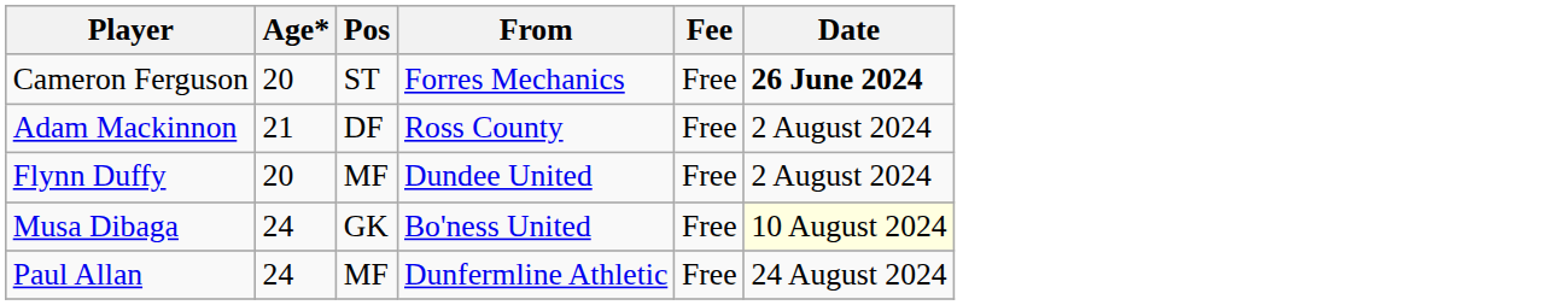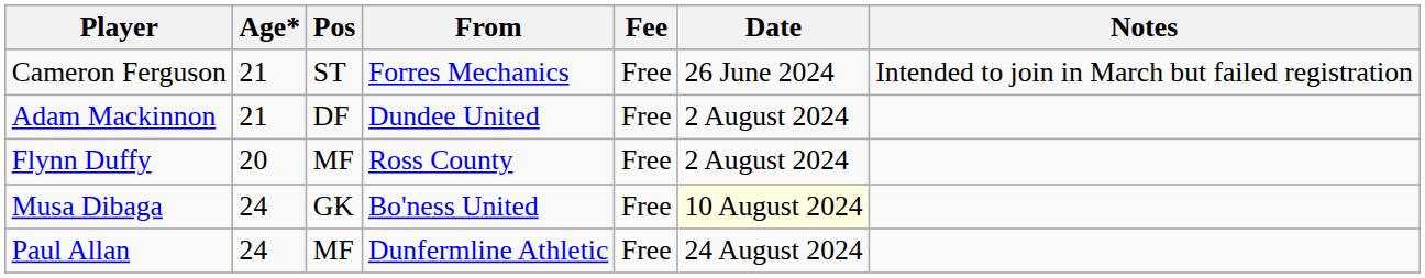 <table class="wikitable">
 <tr>
 <th>Player</th>
 <th>Age*</th>
 <th>Pos</th>
 <th>From</th>
 <th>Fee</th>
 <th>Date</th>
+<th>Notes</th>
 </tr>
 <tr>
 <td> Cameron Ferguson</td>
-<td>20</td>
+<td>21</td>
 <td>ST</td>
 <td> <a href='#'>Forres Mechanics</a></td>
 <td>Free</td>
-<td><strong>26 June 2024</strong></td>
+<td>26 June 2024</td>
+<td>Intended to join in March but failed registration</td>
 </tr>
 <tr>
 <td> <a href='#'>Adam Mackinnon</a></td>
 <td>21</td>
 <td>DF</td>
-<td> <a href='#'>Ross County</a></td>
+<td> <a href='#'>Dundee United</a></td>
 <td>Free</td>
 <td>2 August 2024</td>
+<td></td>
 </tr>
 <tr>
 <td> <a href='#'>Flynn Duffy</a></td>
 <td>20</td>
 <td>MF</td>
-<td> <a href='#'>Dundee United</a></td>
+<td> <a href='#'>Ross County</a></td>
 <td>Free</td>
 <td>2 August 2024</td>
+<td></td>
 </tr>
 <tr>
 <td> <a href='#'>Musa Dibaga</a></td>
 <td>24</td>
 <td>GK</td>
 <td> <a href='#'>Bo'ness United</a></td>
 <td>Free</td>
 <td style="background: lightyellow;">10 August 2024</td>
+<td></td>
 </tr>
 <tr>
 <td> <a href='#'>Paul Allan</a></td>
 <td>24</td>
 <td>MF</td>
 <td> <a href='#'>Dunfermline Athletic</a></td>
 <td>Free</td>
 <td>24 August 2024</td>
+<td></td>
 </tr>
 </table>
